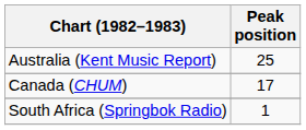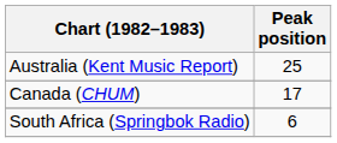 <table class="wikitable sortable">
 <tr>
 <th>Chart (1982–1983)</th>
 <th>Peak<br>position</th>
 </tr>
 <tr>
 <td>Australia (<a href='#'>Kent Music Report</a>)</td>
 <td align="center">25</td>
 </tr>
 <tr>
 </tr>
 <tr>
 </tr>
 <tr>
 <td>Canada (<a href='#'><em>CHUM</em></a>)</td>
 <td align="center">17</td>
 </tr>
 <tr>
 </tr>
 <tr>
 </tr>
 <tr>
 </tr>
 <tr>
 </tr>
 <tr>
 </tr>
 <tr>
 <td>South Africa (<a href='#'>Springbok Radio</a>)</td>
-<td align="center">1</td>
+<td align="center">6</td>
 </tr>
 <tr>
 </tr>
 <tr>
 </tr>
 <tr>
 </tr>
 <tr>
 </tr>
 <tr>
 </tr>
 </table>
